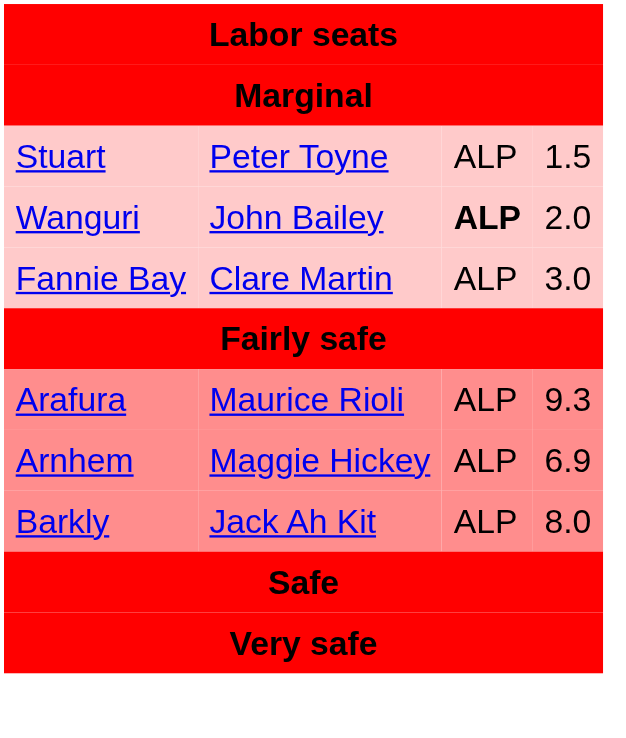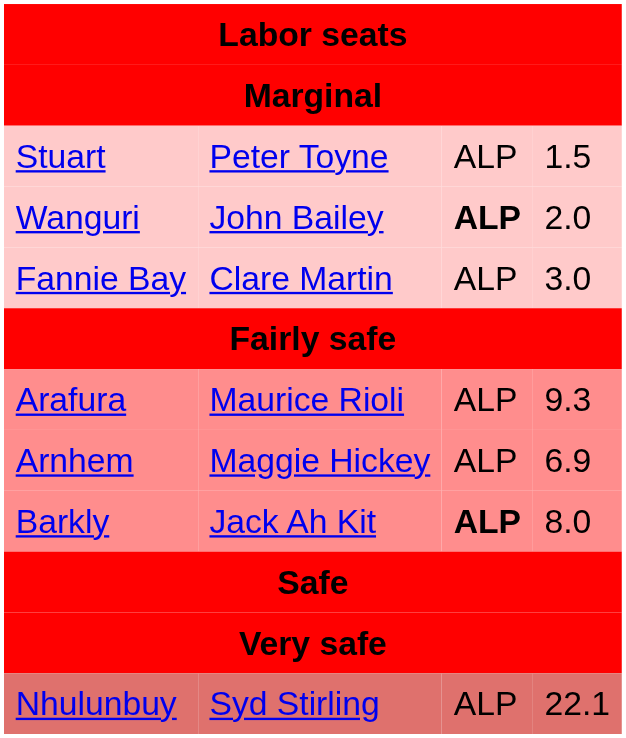 <table class="toccolours" align="left" cellpadding="5" cellspacing="0" style="margin-right: .5em; margin-top: .4em; font-size: 90%; float:left">
 <tr>
 <td colspan="4"  style="text-align:center; background:red;"><span><strong>Labor seats</strong></span></td>
 </tr>
 <tr>
 <td colspan="4"  style="text-align:center; background:red;"><span><strong>Marginal</strong></span></td>
 </tr>
 <tr>
 <td style="text-align:left; background:#ffcaca;"><a href='#'>Stuart</a></td>
 <td style="text-align:left; background:#ffcaca;"><a href='#'>Peter Toyne</a></td>
 <td style="text-align:left; background:#ffcaca;">ALP</td>
 <td style="text-align:left; background:#ffcaca;">1.5</td>
 </tr>
 <tr>
 <td style="text-align:left; background:#ffcaca;"><a href='#'>Wanguri</a></td>
 <td style="text-align:left; background:#ffcaca;"><a href='#'>John Bailey</a></td>
 <td style="text-align:left; background:#ffcaca;"><strong>ALP</strong></td>
 <td style="text-align:left; background:#ffcaca;">2.0</td>
 </tr>
 <tr>
 <td style="text-align:left; background:#ffcaca;"><a href='#'>Fannie Bay</a></td>
 <td style="text-align:left; background:#ffcaca;"><a href='#'>Clare Martin</a></td>
 <td style="text-align:left; background:#ffcaca;">ALP</td>
 <td style="text-align:left; background:#ffcaca;">3.0</td>
 </tr>
 <tr>
 <td colspan="4"  style="text-align:center; background:red;"><span><strong>Fairly safe</strong></span></td>
 </tr>
 <tr>
 <td style="text-align:left; background:#ff8d8d;"><a href='#'>Arafura</a></td>
 <td style="text-align:left; background:#ff8d8d;"><a href='#'>Maurice Rioli</a></td>
 <td style="text-align:left; background:#ff8d8d;">ALP</td>
 <td style="text-align:left; background:#ff8d8d;">9.3</td>
 </tr>
 <tr>
 <td style="text-align:left; background:#ff8d8d;"><a href='#'>Arnhem</a></td>
 <td style="text-align:left; background:#ff8d8d;"><a href='#'>Maggie Hickey</a></td>
 <td style="text-align:left; background:#ff8d8d;">ALP</td>
 <td style="text-align:left; background:#ff8d8d;">6.9</td>
 </tr>
 <tr>
 <td style="text-align:left; background:#ff8d8d;"><a href='#'>Barkly</a></td>
 <td style="text-align:left; background:#ff8d8d;"><a href='#'>Jack Ah Kit</a></td>
-<td style="text-align:left; background:#ff8d8d;">ALP</td>
+<td style="text-align:left; background:#ff8d8d;"><strong>ALP</strong></td>
 <td style="text-align:left; background:#ff8d8d;">8.0</td>
 </tr>
 <tr>
 <td colspan="4"  style="text-align:center; background:red;"><span><strong>Safe</strong></span></td>
 </tr>
 <tr>
 <td colspan="4"  style="text-align:center; background:red;"><span><strong>Very safe</strong></span></td>
 </tr>
+<tr>
+<td style="text-align:left; background:#df716d;"><a href='#'>Nhulunbuy</a></td>
+<td style="text-align:left; background:#df716d;"><a href='#'>Syd Stirling</a></td>
+<td style="text-align:left; background:#df716d;">ALP</td>
+<td style="text-align:left; background:#df716d;">22.1</td>
+</tr>
 </table>
